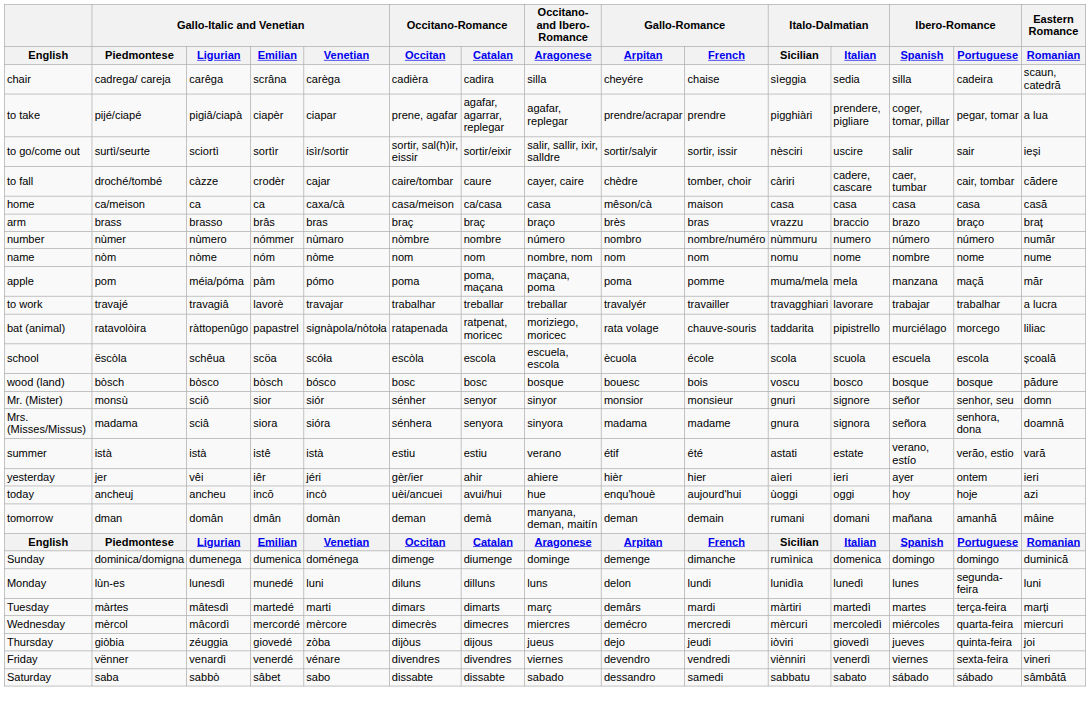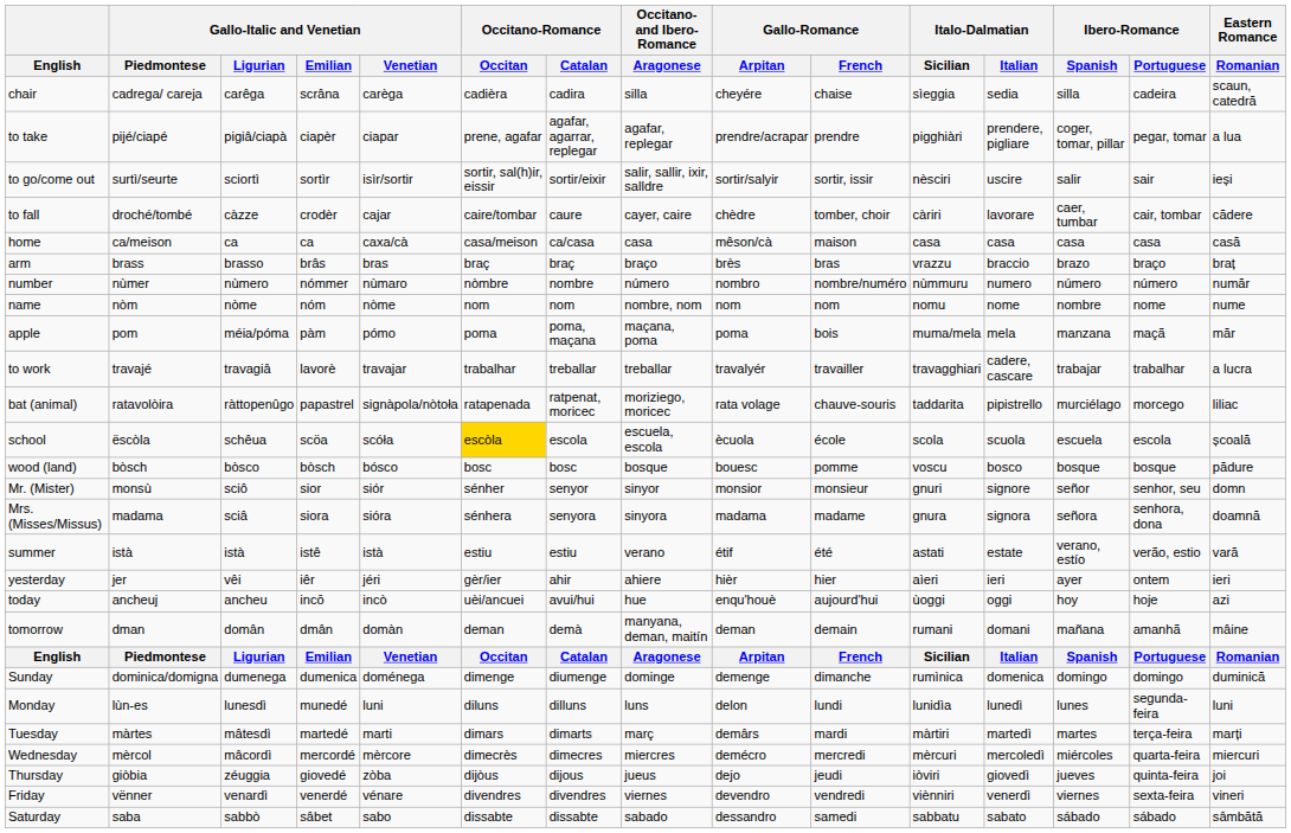 <table class="wikitable">
 <tr>
 <th></th>
 <th colspan="4">Gallo-Italic and Venetian</th>
 <th colspan="2">Occitano-Romance</th>
 <th>Occitano- and Ibero-Romance</th>
 <th colspan="2">Gallo-Romance</th>
 <th colspan="2">Italo-Dalmatian</th>
 <th colspan="2">Ibero-Romance</th>
 <th>Eastern Romance</th>
 </tr>
 <tr>
 <th>English</th>
 <th>Piedmontese</th>
 <th><a href='#'>Ligurian</a></th>
 <th><a href='#'>Emilian</a></th>
 <th><a href='#'>Venetian</a></th>
 <th><a href='#'>Occitan</a></th>
 <th><a href='#'>Catalan</a></th>
 <th><a href='#'>Aragonese</a></th>
 <th><a href='#'>Arpitan</a></th>
 <th><a href='#'>French</a></th>
 <th>Sicilian</th>
 <th><a href='#'>Italian</a></th>
 <th><a href='#'>Spanish</a></th>
 <th><a href='#'>Portuguese</a></th>
 <th><a href='#'>Romanian</a></th>
 </tr>
 <tr>
 <td>chair</td>
 <td>cadrega/ careja</td>
 <td>carêga</td>
 <td>scrâna</td>
 <td>carèga</td>
 <td>cadièra</td>
 <td>cadira</td>
 <td>silla</td>
 <td>cheyére</td>
 <td>chaise</td>
 <td>sìeggia</td>
 <td>sedia</td>
 <td>silla</td>
 <td>cadeira</td>
 <td>scaun, catedră</td>
 </tr>
 <tr>
 <td>to take</td>
 <td>pijé/ciapé</td>
 <td>pigiâ/ciapà</td>
 <td>ciapèr</td>
 <td>ciapar</td>
 <td>prene, agafar</td>
 <td>agafar, agarrar, replegar</td>
 <td>agafar, replegar</td>
 <td>prendre/acrapar</td>
 <td>prendre</td>
 <td>pigghiàri</td>
 <td>prendere, pigliare</td>
 <td>coger, tomar, pillar</td>
 <td>pegar, tomar</td>
 <td>a lua</td>
 </tr>
 <tr>
 <td>to go/come out</td>
 <td>surtì/seurte</td>
 <td>sciortì</td>
 <td>sortìr</td>
 <td>isìr/sortir</td>
 <td>sortir, sal(h)ir, eissir</td>
 <td>sortir/eixir</td>
 <td>salir, sallir, ixir, salldre</td>
 <td>sortir/salyir</td>
 <td>sortir, issir</td>
 <td>nèsciri</td>
 <td>uscire</td>
 <td>salir</td>
 <td>sair</td>
 <td> ieși</td>
 </tr>
 <tr>
 <td>to fall</td>
 <td>droché/tombé</td>
 <td>càzze</td>
 <td>crodèr</td>
 <td>cajar</td>
 <td>caire/tombar</td>
 <td>caure</td>
 <td>cayer, caire</td>
 <td>chèdre</td>
 <td>tomber, choir</td>
 <td>càriri</td>
-<td>cadere, cascare</td>
+<td>lavorare</td>
 <td>caer, tumbar</td>
 <td>cair, tombar</td>
 <td>cădere</td>
 </tr>
 <tr>
 <td>home</td>
 <td>ca/meison</td>
 <td>ca</td>
 <td>ca</td>
 <td>caxa/cà</td>
 <td>casa/meison</td>
 <td>ca/casa</td>
 <td>casa</td>
 <td>mêson/cà</td>
 <td>maison</td>
 <td>casa</td>
 <td>casa</td>
 <td>casa</td>
 <td>casa</td>
 <td>casă</td>
 </tr>
 <tr>
 <td>arm</td>
 <td>brass</td>
 <td>brasso</td>
 <td>brâs</td>
 <td>bras</td>
 <td>braç</td>
 <td>braç</td>
 <td>braço</td>
 <td>brès</td>
 <td>bras</td>
 <td>vrazzu</td>
 <td>braccio</td>
 <td>brazo</td>
 <td>braço</td>
 <td>braț</td>
 </tr>
 <tr>
 <td>number</td>
 <td>nùmer</td>
 <td>nùmero</td>
 <td>nómmer</td>
 <td>nùmaro</td>
 <td>nòmbre</td>
 <td>nombre</td>
 <td>número</td>
 <td>nombro</td>
 <td>nombre/numéro</td>
 <td>nùmmuru</td>
 <td>numero</td>
 <td>número</td>
 <td>número</td>
 <td>număr</td>
 </tr>
 <tr>
 <td>name</td>
 <td>nòm</td>
 <td>nòme</td>
 <td>nóm</td>
 <td>nòme</td>
 <td>nom</td>
 <td>nom</td>
 <td>nombre, nom</td>
 <td>nom</td>
 <td>nom</td>
 <td>nomu</td>
 <td>nome</td>
 <td>nombre</td>
 <td>nome</td>
 <td>nume</td>
 </tr>
 <tr>
 <td>apple</td>
 <td>pom</td>
 <td>méia/póma</td>
 <td>pàm</td>
 <td>pómo</td>
 <td>poma</td>
 <td>poma, maçana</td>
 <td>maçana, poma</td>
 <td>poma</td>
-<td>pomme</td>
+<td>bois</td>
 <td>muma/mela</td>
 <td>mela</td>
 <td>manzana</td>
 <td>maçã</td>
 <td>măr</td>
 </tr>
 <tr>
 <td>to work</td>
 <td>travajé</td>
 <td>travagiâ</td>
 <td>lavorè</td>
 <td>travajar</td>
 <td>trabalhar</td>
 <td>treballar</td>
 <td>treballar</td>
 <td>travalyér</td>
 <td>travailler</td>
 <td>travagghiari</td>
-<td>lavorare</td>
+<td>cadere, cascare</td>
 <td>trabajar</td>
 <td>trabalhar</td>
 <td>a lucra</td>
 </tr>
 <tr>
 <td>bat (animal)</td>
 <td>ratavolòira</td>
 <td>ràttopenûgo</td>
 <td>papastrel</td>
 <td>signàpola/nòtoła</td>
 <td>ratapenada</td>
 <td>ratpenat, moricec</td>
 <td>moriziego, moricec</td>
 <td>rata volage</td>
 <td>chauve-souris</td>
 <td>taddarita</td>
 <td>pipistrello</td>
 <td>murciélago</td>
 <td>morcego</td>
 <td>liliac</td>
 </tr>
 <tr>
 <td>school</td>
 <td>ëscòla</td>
 <td>schêua</td>
 <td>scöa</td>
 <td>scóła</td>
-<td>escòla</td>
+<td style="background: gold;">escòla</td>
 <td>escola</td>
 <td>escuela, escola</td>
 <td>ècuola</td>
 <td>école</td>
 <td>scola</td>
 <td>scuola</td>
 <td>escuela</td>
 <td>escola</td>
 <td>școală</td>
 </tr>
 <tr>
 <td>wood (land)</td>
 <td>bòsch</td>
 <td>bòsco</td>
 <td>bòsch</td>
 <td>bósco</td>
 <td>bosc</td>
 <td>bosc</td>
 <td>bosque</td>
 <td>bouesc</td>
-<td>bois</td>
+<td>pomme</td>
 <td>voscu</td>
 <td>bosco</td>
 <td>bosque</td>
 <td>bosque</td>
 <td>pădure</td>
 </tr>
 <tr>
 <td>Mr. (Mister)</td>
 <td>monsù</td>
 <td>sciô</td>
 <td>sior</td>
 <td>siór</td>
 <td>sénher</td>
 <td>senyor</td>
 <td>sinyor</td>
 <td>monsior</td>
 <td>monsieur</td>
 <td>gnuri</td>
 <td>signore</td>
 <td>señor</td>
 <td>senhor, seu</td>
 <td>domn</td>
 </tr>
 <tr>
 <td>Mrs. (Misses/Missus)</td>
 <td>madama</td>
 <td>sciâ</td>
 <td>siora</td>
 <td>sióra</td>
 <td>sénhera</td>
 <td>senyora</td>
 <td>sinyora</td>
 <td>madama</td>
 <td>madame</td>
 <td>gnura</td>
 <td>signora</td>
 <td>señora</td>
 <td>senhora, dona</td>
 <td>doamnă</td>
 </tr>
 <tr>
 <td>summer</td>
 <td>istà</td>
 <td>istà</td>
 <td>istê</td>
 <td>istà</td>
 <td>estiu</td>
 <td>estiu</td>
 <td>verano</td>
 <td>étif</td>
 <td>été</td>
 <td>astati</td>
 <td>estate</td>
 <td>verano, estío</td>
 <td>verão, estio</td>
 <td>vară</td>
 </tr>
 <tr>
 <td>yesterday</td>
 <td>jer</td>
 <td>vêi</td>
 <td>iêr</td>
 <td>jéri</td>
 <td>gèr/ier</td>
 <td>ahir</td>
 <td>ahiere</td>
 <td>hièr</td>
 <td>hier</td>
 <td>aìeri</td>
 <td>ieri</td>
 <td>ayer</td>
 <td>ontem</td>
 <td>ieri</td>
 </tr>
 <tr>
 <td>today</td>
 <td>ancheuj</td>
 <td>ancheu</td>
 <td>incō</td>
 <td>incò</td>
 <td>uèi/ancuei</td>
 <td>avui/hui</td>
 <td>hue</td>
 <td>enqu'houè</td>
 <td>aujourd'hui</td>
 <td>ùoggi</td>
 <td>oggi</td>
 <td>hoy</td>
 <td>hoje</td>
 <td>azi</td>
 </tr>
 <tr>
 <td>tomorrow</td>
 <td>dman</td>
 <td>domân</td>
 <td>dmân</td>
 <td>domàn</td>
 <td>deman</td>
 <td>demà</td>
 <td>manyana, deman, maitín</td>
 <td>deman</td>
 <td>demain</td>
 <td>rumani</td>
 <td>domani</td>
 <td>mañana</td>
 <td>amanhã</td>
 <td>mâine</td>
 </tr>
 <tr>
 <th>English</th>
 <th>Piedmontese</th>
 <th><a href='#'>Ligurian</a></th>
 <th><a href='#'>Emilian</a></th>
 <th><a href='#'>Venetian</a></th>
 <th><a href='#'>Occitan</a></th>
 <th><a href='#'>Catalan</a></th>
 <th><a href='#'>Aragonese</a></th>
 <th><a href='#'>Arpitan</a></th>
 <th><a href='#'>French</a></th>
 <th>Sicilian</th>
 <th><a href='#'>Italian</a></th>
 <th><a href='#'>Spanish</a></th>
 <th><a href='#'>Portuguese</a></th>
 <th><a href='#'>Romanian</a></th>
 </tr>
 <tr>
 <td>Sunday</td>
 <td>dominica/domigna</td>
 <td>dumenega</td>
 <td>dumenica</td>
 <td>doménega</td>
 <td>dimenge</td>
 <td>diumenge</td>
 <td>dominge</td>
 <td>demenge</td>
 <td>dimanche</td>
 <td>rumìnica</td>
 <td>domenica</td>
 <td>domingo</td>
 <td>domingo</td>
 <td>duminică</td>
 </tr>
 <tr>
 <td>Monday</td>
 <td>lùn-es</td>
 <td>lunesdì</td>
 <td>munedé</td>
 <td>luni</td>
 <td>diluns</td>
 <td>dilluns</td>
 <td>luns</td>
 <td>delon</td>
 <td>lundi</td>
 <td>lunidìa</td>
 <td>lunedì</td>
 <td>lunes</td>
 <td>segunda-feira</td>
 <td>luni</td>
 </tr>
 <tr>
 <td>Tuesday</td>
 <td>màrtes</td>
 <td>mâtesdì</td>
 <td>martedé</td>
 <td>marti</td>
 <td>dimars</td>
 <td>dimarts</td>
 <td>març</td>
 <td>demârs</td>
 <td>mardi</td>
 <td>màrtiri</td>
 <td>martedì</td>
 <td>martes</td>
 <td>terça-feira</td>
 <td>marți</td>
 </tr>
 <tr>
 <td>Wednesday</td>
 <td>mèrcol</td>
 <td>mâcordì</td>
 <td>mercordé</td>
 <td>mèrcore</td>
 <td>dimecrès</td>
 <td>dimecres</td>
 <td>miercres</td>
 <td>demécro</td>
 <td>mercredi</td>
 <td>mèrcuri</td>
 <td>mercoledì</td>
 <td>miércoles</td>
 <td>quarta-feira</td>
 <td>miercuri</td>
 </tr>
 <tr>
 <td>Thursday</td>
 <td>giòbia</td>
 <td>zéuggia</td>
 <td>giovedé</td>
 <td>zòba</td>
 <td>dijòus</td>
 <td>dijous</td>
 <td>jueus</td>
 <td>dejo</td>
 <td>jeudi</td>
 <td>iòviri</td>
 <td>giovedì</td>
 <td>jueves</td>
 <td>quinta-feira</td>
 <td>joi</td>
 </tr>
 <tr>
 <td>Friday</td>
 <td>vënner</td>
 <td>venardì</td>
 <td>venerdé</td>
 <td>vénare</td>
 <td>divendres</td>
 <td>divendres</td>
 <td>viernes</td>
 <td>devendro</td>
 <td>vendredi</td>
 <td>viènniri</td>
 <td>venerdì</td>
 <td>viernes</td>
 <td>sexta-feira</td>
 <td>vineri</td>
 </tr>
 <tr>
 <td>Saturday</td>
 <td>saba</td>
 <td>sabbò</td>
 <td>sâbet</td>
 <td>sabo</td>
 <td>dissabte</td>
 <td>dissabte</td>
 <td>sabado</td>
 <td>dessandro</td>
 <td>samedi</td>
 <td>sabbatu</td>
 <td>sabato</td>
 <td>sábado</td>
 <td>sábado</td>
 <td>sâmbătă</td>
 </tr>
 </table>
